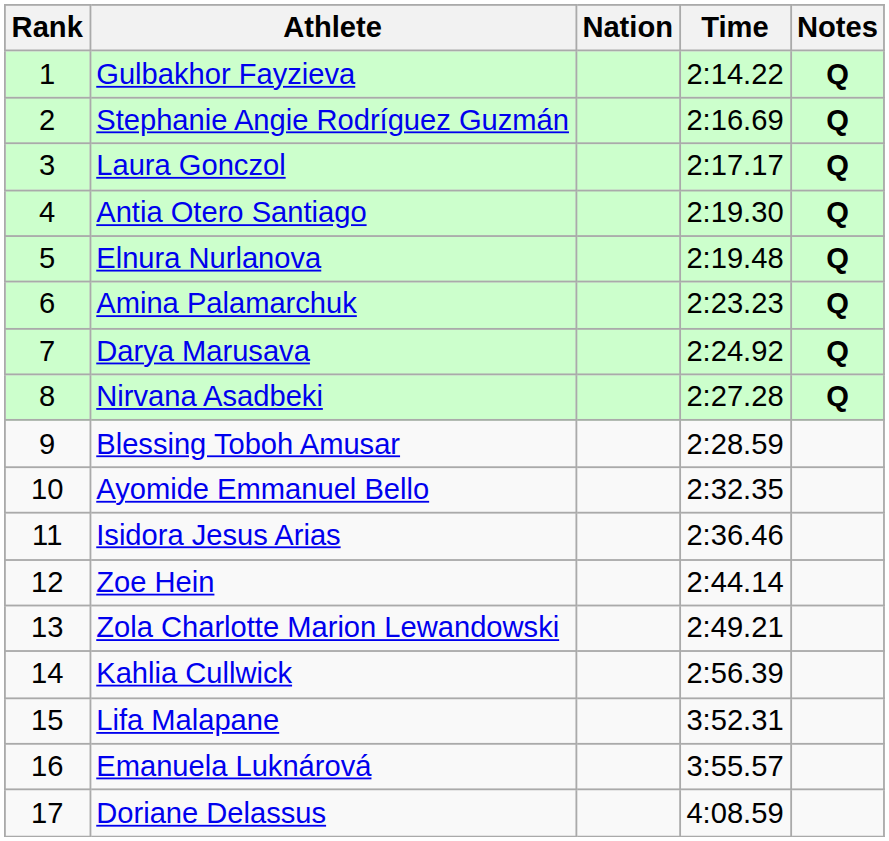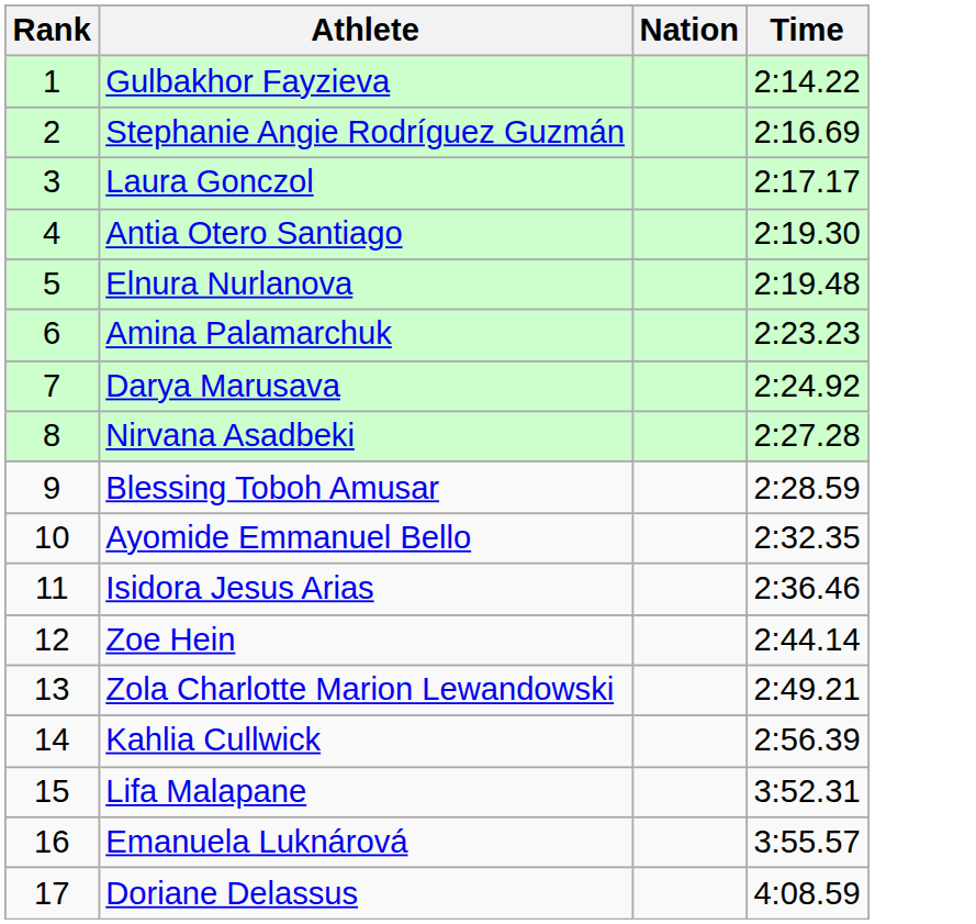 <table class="wikitable sortable" style="text-align:center;">
 <tr>
 <th>Rank</th>
 <th>Athlete</th>
 <th>Nation</th>
 <th>Time</th>
-<th>Notes</th>
 </tr>
 <tr bgcolor=ccffcc>
 <td>1</td>
 <td align=left><a href='#'>Gulbakhor Fayzieva</a></td>
 <td align=left></td>
 <td>2:14.22</td>
-<td><strong>Q</strong></td>
 </tr>
 <tr bgcolor=ccffcc>
 <td>2</td>
 <td align=left><a href='#'>Stephanie Angie Rodríguez Guzmán</a></td>
 <td align=left></td>
 <td>2:16.69</td>
-<td><strong>Q</strong></td>
 </tr>
 <tr bgcolor=ccffcc>
 <td>3</td>
 <td align=left><a href='#'>Laura Gonczol</a></td>
 <td align=left></td>
 <td>2:17.17</td>
-<td><strong>Q</strong></td>
 </tr>
 <tr bgcolor=ccffcc>
 <td>4</td>
 <td align=left><a href='#'>Antia Otero Santiago</a></td>
 <td align=left></td>
 <td>2:19.30</td>
-<td><strong>Q</strong></td>
 </tr>
 <tr bgcolor=ccffcc>
 <td>5</td>
 <td align=left><a href='#'>Elnura Nurlanova</a></td>
 <td align=left></td>
 <td>2:19.48</td>
-<td><strong>Q</strong></td>
 </tr>
 <tr bgcolor=ccffcc>
 <td>6</td>
 <td align=left><a href='#'>Amina Palamarchuk</a></td>
 <td align=left></td>
 <td>2:23.23</td>
-<td><strong>Q</strong></td>
 </tr>
 <tr bgcolor=ccffcc>
 <td>7</td>
 <td align=left><a href='#'>Darya Marusava</a></td>
 <td align=left></td>
 <td>2:24.92</td>
-<td><strong>Q</strong></td>
 </tr>
 <tr bgcolor=ccffcc>
 <td>8</td>
 <td align=left><a href='#'>Nirvana Asadbeki</a></td>
 <td align=left></td>
 <td>2:27.28</td>
-<td><strong>Q</strong></td>
 </tr>
 <tr>
 <td>9</td>
 <td align=left><a href='#'>Blessing Toboh Amusar</a></td>
 <td align=left></td>
 <td>2:28.59</td>
-<td></td>
 </tr>
 <tr>
 <td>10</td>
 <td align=left><a href='#'>Ayomide Emmanuel Bello</a></td>
 <td align=left></td>
 <td>2:32.35</td>
-<td></td>
 </tr>
 <tr>
 <td>11</td>
 <td align=left><a href='#'>Isidora Jesus Arias</a></td>
 <td align=left></td>
 <td>2:36.46</td>
-<td></td>
 </tr>
 <tr>
 <td>12</td>
 <td align=left><a href='#'>Zoe Hein</a></td>
 <td align=left></td>
 <td>2:44.14</td>
-<td></td>
 </tr>
 <tr>
 <td>13</td>
 <td align=left><a href='#'>Zola Charlotte Marion Lewandowski</a></td>
 <td align=left></td>
 <td>2:49.21</td>
-<td></td>
 </tr>
 <tr>
 <td>14</td>
 <td align=left><a href='#'>Kahlia Cullwick</a></td>
 <td align=left></td>
 <td>2:56.39</td>
-<td></td>
 </tr>
 <tr>
 <td>15</td>
 <td align=left><a href='#'>Lifa Malapane</a></td>
 <td align=left></td>
 <td>3:52.31</td>
-<td></td>
 </tr>
 <tr>
 <td>16</td>
 <td align=left><a href='#'>Emanuela Luknárová</a></td>
 <td align=left></td>
 <td>3:55.57</td>
-<td></td>
 </tr>
 <tr>
 <td>17</td>
 <td align=left><a href='#'>Doriane Delassus</a></td>
 <td align=left></td>
 <td>4:08.59</td>
-<td></td>
 </tr>
 </table>
